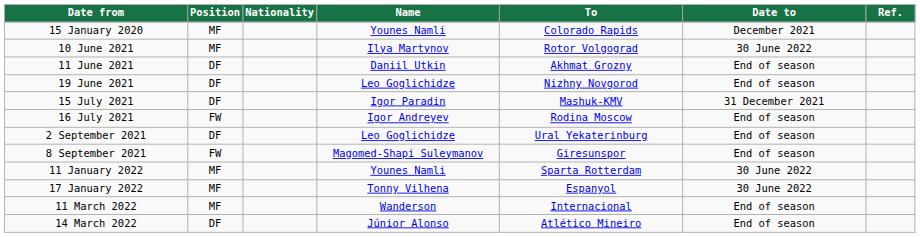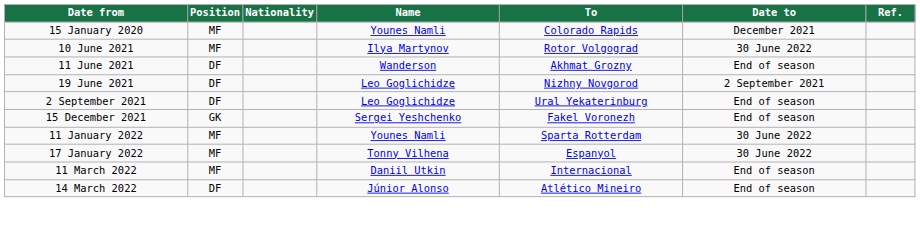 <table class="wikitable" style="text-align:center; font-size:90%; ">
 <tr>
 <th style="background:#177245; color:#FFFFFF; width:200px;">Date from</th>
 <th style="background:#177245; color:#FFFFFF; width:50px;">Position</th>
 <th style="background:#177245; color:#FFFFFF; width:50px;">Nationality</th>
 <th style="background:#177245; color:#FFFFFF; width:200px;">Name</th>
 <th style="background:#177245; color:#FFFFFF; width:200px;">To</th>
 <th style="background:#177245; color:#FFFFFF; width:200px;">Date to</th>
 <th style="background:#177245; color:#FFFFFF; width:50px;">Ref.</th>
 </tr>
 <tr>
 <td>15 January 2020</td>
 <td>MF</td>
 <td></td>
 <td><a href='#'>Younes Namli</a></td>
 <td><a href='#'>Colorado Rapids</a></td>
 <td>December 2021</td>
 <td></td>
 </tr>
 <tr>
 <td>10 June 2021</td>
 <td>MF</td>
 <td></td>
 <td><a href='#'>Ilya Martynov</a></td>
 <td><a href='#'>Rotor Volgograd</a></td>
 <td>30 June 2022</td>
 <td></td>
 </tr>
 <tr>
 <td>11 June 2021</td>
 <td>DF</td>
 <td></td>
-<td><a href='#'>Daniil Utkin</a></td>
+<td><a href='#'>Wanderson</a></td>
 <td><a href='#'>Akhmat Grozny</a></td>
 <td>End of season</td>
 <td></td>
 </tr>
 <tr>
 <td>19 June 2021</td>
 <td>DF</td>
 <td></td>
 <td><a href='#'>Leo Goglichidze</a></td>
 <td><a href='#'>Nizhny Novgorod</a></td>
-<td>End of season</td>
-<td></td>
-</tr>
-<tr>
-<td>15 July 2021</td>
-<td>DF</td>
-<td></td>
-<td><a href='#'>Igor Paradin</a></td>
-<td><a href='#'>Mashuk-KMV</a></td>
-<td>31 December 2021</td>
-<td></td>
-</tr>
-<tr>
-<td>16 July 2021</td>
-<td>FW</td>
-<td></td>
-<td><a href='#'>Igor Andreyev</a></td>
-<td><a href='#'>Rodina Moscow</a></td>
-<td>End of season</td>
+<td>2 September 2021</td>
 <td></td>
 </tr>
 <tr>
 <td>2 September 2021</td>
 <td>DF</td>
 <td></td>
 <td><a href='#'>Leo Goglichidze</a></td>
 <td><a href='#'>Ural Yekaterinburg</a></td>
 <td>End of season</td>
 <td></td>
 </tr>
 <tr>
-<td>8 September 2021</td>
-<td>FW</td>
+<td>15 December 2021</td>
+<td>GK</td>
 <td></td>
-<td><a href='#'>Magomed-Shapi Suleymanov</a></td>
-<td><a href='#'>Giresunspor</a></td>
+<td><a href='#'>Sergei Yeshchenko</a></td>
+<td><a href='#'>Fakel Voronezh</a></td>
 <td>End of season</td>
 <td></td>
 </tr>
 <tr>
 <td>11 January 2022</td>
 <td>MF</td>
 <td></td>
 <td><a href='#'>Younes Namli</a></td>
 <td><a href='#'>Sparta Rotterdam</a></td>
 <td>30 June 2022</td>
 <td></td>
 </tr>
 <tr>
 <td>17 January 2022</td>
 <td>MF</td>
 <td></td>
 <td><a href='#'>Tonny Vilhena</a></td>
 <td><a href='#'>Espanyol</a></td>
 <td>30 June 2022</td>
 <td></td>
 </tr>
 <tr>
 <td>11 March 2022</td>
 <td>MF</td>
 <td></td>
-<td><a href='#'>Wanderson</a></td>
+<td><a href='#'>Daniil Utkin</a></td>
 <td><a href='#'>Internacional</a></td>
 <td>End of season</td>
 <td></td>
 </tr>
 <tr>
 <td>14 March 2022</td>
 <td>DF</td>
 <td></td>
 <td><a href='#'>Júnior Alonso</a></td>
 <td><a href='#'>Atlético Mineiro</a></td>
 <td>End of season</td>
 <td></td>
 </tr>
 </table>
